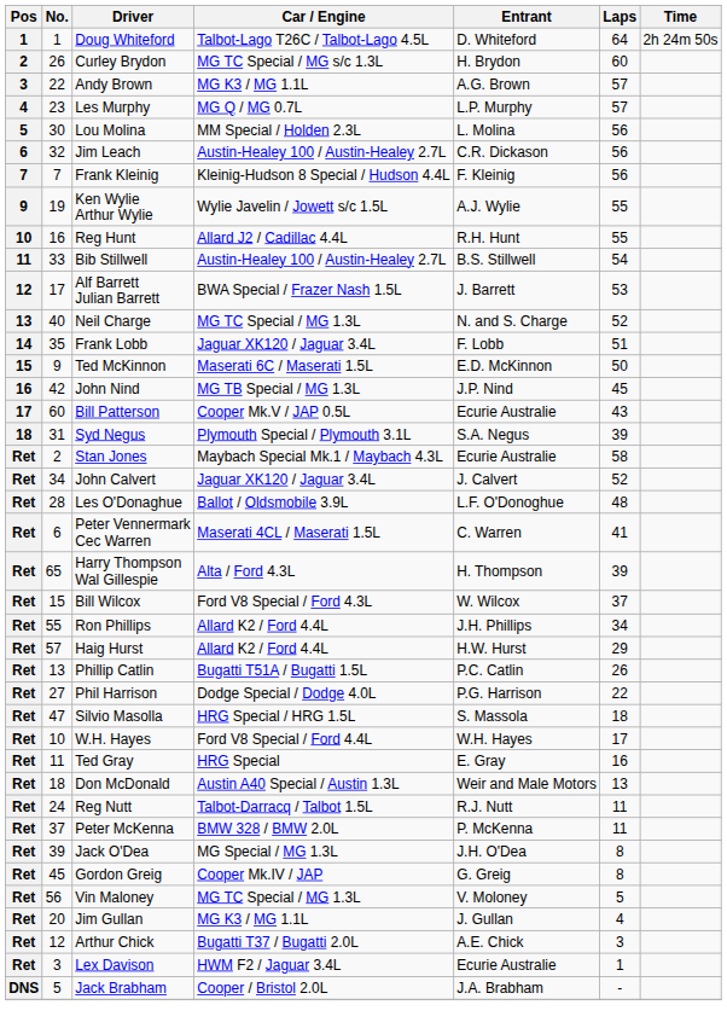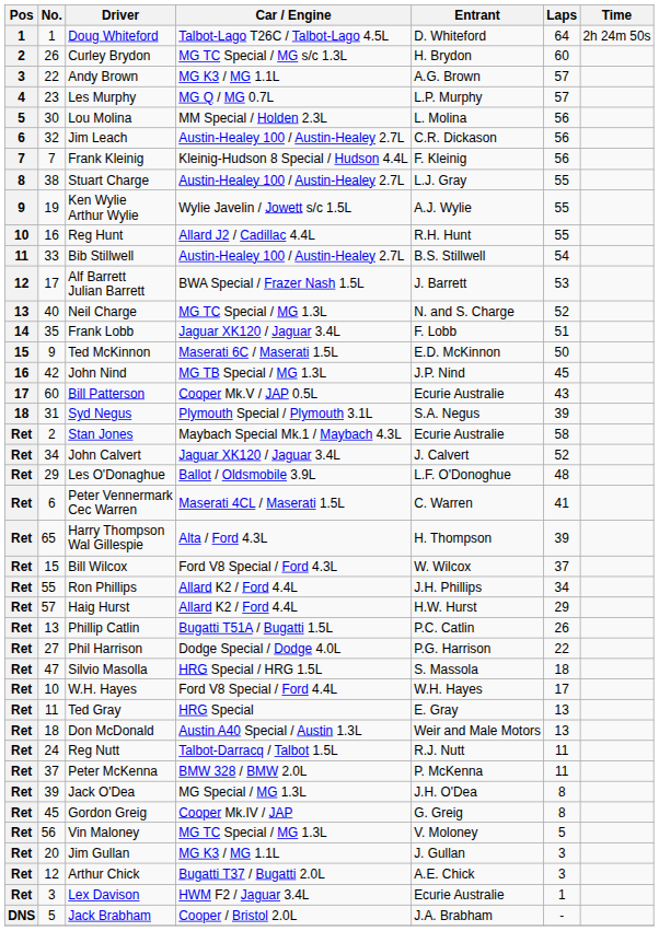 <table class="wikitable" style="font-size: 95%;">
 <tr>
 <th>Pos</th>
 <th>No.</th>
 <th>Driver</th>
 <th>Car / Engine</th>
 <th>Entrant</th>
 <th>Laps</th>
 <th>Time</th>
 </tr>
 <tr>
 <th>1</th>
 <td align="center">1</td>
 <td> <a href='#'>Doug Whiteford</a></td>
 <td><a href='#'>Talbot-Lago</a> T26C / <a href='#'>Talbot-Lago</a> 4.5L</td>
 <td>D. Whiteford</td>
 <td align="center">64</td>
 <td>2h 24m 50s</td>
 </tr>
 <tr>
 <th>2</th>
 <td align="center">26</td>
 <td> Curley Brydon</td>
 <td><a href='#'>MG TC</a> Special / <a href='#'>MG</a> s/c 1.3L</td>
 <td>H. Brydon</td>
 <td align="center">60</td>
 <td></td>
 </tr>
 <tr>
 <th>3</th>
 <td align="center">22</td>
 <td> Andy Brown</td>
 <td><a href='#'>MG K3</a> / <a href='#'>MG</a> 1.1L</td>
 <td>A.G. Brown</td>
 <td align="center">57</td>
 <td></td>
 </tr>
 <tr>
 <th>4</th>
 <td align="center">23</td>
 <td> Les Murphy</td>
 <td><a href='#'>MG Q</a> / <a href='#'>MG</a> 0.7L</td>
 <td>L.P. Murphy</td>
 <td align="center">57</td>
 <td></td>
 </tr>
 <tr>
 <th>5</th>
 <td align="center">30</td>
 <td> Lou Molina</td>
 <td>MM Special / <a href='#'>Holden</a> 2.3L</td>
 <td>L. Molina</td>
 <td align="center">56</td>
 <td></td>
 </tr>
 <tr>
 <th>6</th>
 <td align="center">32</td>
 <td> Jim Leach</td>
 <td><a href='#'>Austin-Healey 100</a> / <a href='#'>Austin-Healey</a> 2.7L</td>
 <td>C.R. Dickason</td>
 <td align="center">56</td>
 <td></td>
 </tr>
 <tr>
 <th>7</th>
 <td align="center">7</td>
 <td> Frank Kleinig</td>
 <td>Kleinig-Hudson 8 Special / <a href='#'>Hudson</a> 4.4L</td>
 <td>F. Kleinig</td>
 <td align="center">56</td>
+<td></td>
+</tr>
+<tr>
+<th>8</th>
+<td align="center">38</td>
+<td> Stuart Charge</td>
+<td><a href='#'>Austin-Healey 100</a> / <a href='#'>Austin-Healey</a> 2.7L</td>
+<td>L.J. Gray</td>
+<td align="center">55</td>
 <td></td>
 </tr>
 <tr>
 <th>9</th>
 <td align="center">19</td>
 <td> Ken Wylie <br>  Arthur Wylie</td>
 <td>Wylie Javelin / <a href='#'>Jowett</a> s/c 1.5L</td>
 <td>A.J. Wylie</td>
 <td align="center">55</td>
 <td></td>
 </tr>
 <tr>
 <th>10</th>
 <td align="center">16</td>
 <td> Reg Hunt</td>
 <td><a href='#'>Allard J2</a> / <a href='#'>Cadillac</a> 4.4L</td>
 <td>R.H. Hunt</td>
 <td align="center">55</td>
 <td></td>
 </tr>
 <tr>
 <th>11</th>
 <td align="center">33</td>
 <td> Bib Stillwell</td>
 <td><a href='#'>Austin-Healey 100</a> / <a href='#'>Austin-Healey</a> 2.7L</td>
 <td>B.S. Stillwell</td>
 <td align="center">54</td>
 <td></td>
 </tr>
 <tr>
 <th>12</th>
 <td align="center">17</td>
 <td> Alf Barrett  <br>  Julian Barrett</td>
 <td>BWA Special / <a href='#'>Frazer Nash</a> 1.5L</td>
 <td>J. Barrett</td>
 <td align="center">53</td>
 <td></td>
 </tr>
 <tr>
 <th>13</th>
 <td align="center">40</td>
 <td> Neil Charge</td>
 <td><a href='#'>MG TC</a> Special / <a href='#'>MG</a> 1.3L</td>
 <td>N. and S. Charge</td>
 <td align="center">52</td>
 <td></td>
 </tr>
 <tr>
 <th>14</th>
 <td align="center">35</td>
 <td> Frank Lobb</td>
 <td><a href='#'>Jaguar XK120</a> / <a href='#'>Jaguar</a> 3.4L</td>
 <td>F. Lobb</td>
 <td align="center">51</td>
 <td></td>
 </tr>
 <tr>
 <th>15</th>
 <td align="center">9</td>
 <td> Ted McKinnon</td>
 <td><a href='#'>Maserati 6C</a> / <a href='#'>Maserati</a> 1.5L</td>
 <td>E.D. McKinnon</td>
 <td align="center">50</td>
 <td></td>
 </tr>
 <tr>
 <th>16</th>
 <td align="center">42</td>
 <td> John Nind</td>
 <td><a href='#'>MG TB</a> Special / <a href='#'>MG</a> 1.3L</td>
 <td>J.P. Nind</td>
 <td align="center">45</td>
 <td></td>
 </tr>
 <tr>
 <th>17</th>
 <td align="center">60</td>
 <td> <a href='#'>Bill Patterson</a></td>
 <td><a href='#'>Cooper</a> Mk.V / <a href='#'>JAP</a> 0.5L</td>
 <td>Ecurie Australie</td>
 <td align="center">43</td>
 <td></td>
 </tr>
 <tr>
 <th>18</th>
 <td align="center">31</td>
 <td> <a href='#'>Syd Negus</a></td>
 <td><a href='#'>Plymouth</a> Special / <a href='#'>Plymouth</a> 3.1L</td>
 <td>S.A. Negus</td>
 <td align="center">39</td>
 <td></td>
 </tr>
 <tr>
 <th>Ret</th>
 <td align="center">2</td>
 <td> <a href='#'>Stan Jones</a></td>
 <td>Maybach Special Mk.1 / <a href='#'>Maybach</a> 4.3L</td>
 <td>Ecurie Australie</td>
 <td align="center">58</td>
 <td></td>
 </tr>
 <tr>
 <th>Ret</th>
 <td align="center">34</td>
 <td> John Calvert</td>
 <td><a href='#'>Jaguar XK120</a> / <a href='#'>Jaguar</a> 3.4L</td>
 <td>J. Calvert</td>
 <td align="center">52</td>
 <td></td>
 </tr>
 <tr>
 <th>Ret</th>
-<td align="center">28</td>
+<td align="center">29</td>
 <td> Les O'Donaghue</td>
 <td><a href='#'>Ballot</a> / <a href='#'>Oldsmobile</a> 3.9L</td>
 <td>L.F. O'Donoghue</td>
 <td align="center">48</td>
 <td></td>
 </tr>
 <tr>
 <th>Ret</th>
 <td align="center">6</td>
 <td> Peter Vennermark  <br>  Cec Warren</td>
 <td><a href='#'>Maserati 4CL</a> / <a href='#'>Maserati</a> 1.5L</td>
 <td>C. Warren</td>
 <td align="center">41</td>
 <td></td>
 </tr>
 <tr>
 <th>Ret</th>
 <td>65</td>
 <td> Harry Thompson <br>  Wal Gillespie</td>
 <td><a href='#'>Alta</a> / <a href='#'>Ford</a> 4.3L</td>
 <td>H. Thompson</td>
 <td align="center">39</td>
 <td></td>
 </tr>
 <tr>
 <th>Ret</th>
 <td align="center">15</td>
 <td> Bill Wilcox</td>
 <td>Ford V8 Special / <a href='#'>Ford</a> 4.3L</td>
 <td>W. Wilcox</td>
 <td align="center">37</td>
 <td></td>
 </tr>
 <tr>
 <th>Ret</th>
 <td>55</td>
 <td> Ron Phillips</td>
 <td><a href='#'>Allard</a> K2 / <a href='#'>Ford</a> 4.4L</td>
 <td>J.H. Phillips</td>
 <td align="center">34</td>
 <td></td>
 </tr>
 <tr>
 <th>Ret</th>
 <td>57</td>
 <td> Haig Hurst</td>
 <td><a href='#'>Allard</a> K2 / <a href='#'>Ford</a> 4.4L</td>
 <td>H.W. Hurst</td>
 <td align="center">29</td>
 <td></td>
 </tr>
 <tr>
 <th>Ret</th>
 <td align="center">13</td>
 <td> Phillip Catlin</td>
 <td><a href='#'>Bugatti T51A</a> / <a href='#'>Bugatti</a> 1.5L</td>
 <td>P.C. Catlin</td>
 <td align="center">26</td>
 <td></td>
 </tr>
 <tr>
 <th>Ret</th>
 <td align="center">27</td>
 <td> Phil Harrison</td>
 <td>Dodge Special / <a href='#'>Dodge</a> 4.0L</td>
 <td>P.G. Harrison</td>
 <td align="center">22</td>
 <td></td>
 </tr>
 <tr>
 <th>Ret</th>
 <td align="center">47</td>
 <td> Silvio Masolla</td>
 <td><a href='#'>HRG</a> Special / HRG 1.5L</td>
 <td>S. Massola</td>
 <td align="center">18</td>
 <td></td>
 </tr>
 <tr>
 <th>Ret</th>
 <td align="center">10</td>
 <td> W.H. Hayes</td>
 <td>Ford V8 Special / <a href='#'>Ford</a> 4.4L</td>
 <td>W.H. Hayes</td>
 <td align="center">17</td>
 <td></td>
 </tr>
 <tr>
 <th>Ret</th>
 <td align="center">11</td>
 <td> Ted Gray</td>
 <td><a href='#'>HRG</a> Special</td>
 <td>E. Gray</td>
-<td align="center">16</td>
+<td align="center">13</td>
 <td></td>
 </tr>
 <tr>
 <th>Ret</th>
 <td align="center">18</td>
 <td> Don McDonald</td>
 <td><a href='#'>Austin A40</a> Special / <a href='#'>Austin</a> 1.3L</td>
 <td>Weir and Male Motors</td>
 <td align="center">13</td>
 <td></td>
 </tr>
 <tr>
 <th>Ret</th>
 <td align="center">24</td>
 <td> Reg Nutt</td>
 <td><a href='#'>Talbot-Darracq</a> / <a href='#'>Talbot</a> 1.5L</td>
 <td>R.J. Nutt</td>
 <td align="center">11</td>
 <td></td>
 </tr>
 <tr>
 <th>Ret</th>
 <td align="center">37</td>
 <td> Peter McKenna</td>
 <td><a href='#'>BMW 328</a> / <a href='#'>BMW</a> 2.0L</td>
 <td>P. McKenna</td>
 <td align="center">11</td>
 <td></td>
 </tr>
 <tr>
 <th>Ret</th>
 <td align="center">39</td>
 <td> Jack O'Dea</td>
 <td>MG Special / <a href='#'>MG</a> 1.3L</td>
 <td>J.H. O'Dea</td>
 <td align="center">8</td>
 <td></td>
 </tr>
 <tr>
 <th>Ret</th>
 <td align="center">45</td>
 <td> Gordon Greig</td>
 <td><a href='#'>Cooper</a> Mk.IV / <a href='#'>JAP</a></td>
 <td>G. Greig</td>
 <td align="center">8</td>
 <td></td>
 </tr>
 <tr>
 <th>Ret</th>
 <td>56</td>
 <td> Vin Maloney</td>
 <td><a href='#'>MG TC</a> Special / <a href='#'>MG</a> 1.3L</td>
 <td>V. Moloney</td>
 <td align="center">5</td>
 <td></td>
 </tr>
 <tr>
 <th>Ret</th>
 <td align="center">20</td>
 <td> Jim Gullan</td>
 <td><a href='#'>MG K3</a> / <a href='#'>MG</a> 1.1L</td>
 <td>J. Gullan</td>
-<td align="center">4</td>
+<td align="center">3</td>
 <td></td>
 </tr>
 <tr>
 <th>Ret</th>
 <td align="center">12</td>
 <td> Arthur Chick</td>
 <td><a href='#'>Bugatti T37</a> / <a href='#'>Bugatti</a> 2.0L</td>
 <td>A.E. Chick</td>
 <td align="center">3</td>
 <td></td>
 </tr>
 <tr>
 <th>Ret</th>
 <td align="center">3</td>
 <td> <a href='#'>Lex Davison</a></td>
 <td><a href='#'>HWM</a> F2 / <a href='#'>Jaguar</a> 3.4L</td>
 <td>Ecurie Australie</td>
 <td align="center">1</td>
 <td></td>
 </tr>
 <tr>
 <th>DNS</th>
 <td align="center">5</td>
 <td> <a href='#'>Jack Brabham</a></td>
 <td><a href='#'>Cooper</a> / <a href='#'>Bristol</a> 2.0L</td>
 <td>J.A. Brabham</td>
 <td align="center">-</td>
 <td></td>
 </tr>
 <tr>
 </tr>
 </table>
